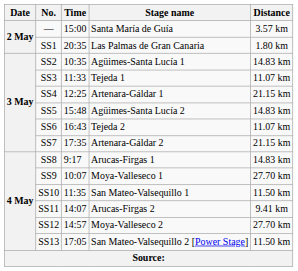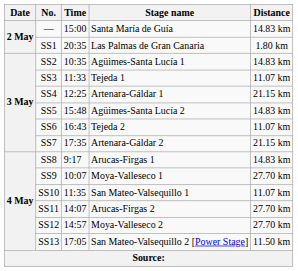 <table class="wikitable" style="font-size: 85%;">
 <tr>
 <th>Date</th>
 <th>No.</th>
 <th>Time</th>
 <th>Stage name</th>
 <th>Distance</th>
 </tr>
 <tr>
 <th rowspan="2">2 May</th>
 <td align="center">—</td>
 <td align="center">15:00</td>
 <td>Santa María de Guía</td>
-<td align="center">3.57 km</td>
+<td align="center">14.83 km</td>
 </tr>
 <tr>
 <td align="center">SS1</td>
 <td>20:35</td>
 <td>Las Palmas de Gran Canaria</td>
 <td align="center">1.80 km</td>
 </tr>
 <tr>
 <th rowspan="6">3 May</th>
 <td align="center">SS2</td>
 <td>10:35</td>
 <td>Agüimes-Santa Lucía 1</td>
 <td align="center">14.83 km</td>
 </tr>
 <tr>
 <td align="center">SS3</td>
 <td>11:33</td>
 <td>Tejeda 1</td>
 <td align="center">11.07 km</td>
 </tr>
 <tr>
 <td align="center">SS4</td>
 <td>12:25</td>
 <td>Artenara-Gáldar 1</td>
 <td align="center">21.15 km</td>
 </tr>
 <tr>
 <td align="center">SS5</td>
 <td>15:48</td>
 <td>Agüimes-Santa Lucía 2</td>
 <td align="center">14.83 km</td>
 </tr>
 <tr>
 <td align="center">SS6</td>
 <td>16:43</td>
 <td>Tejeda 2</td>
 <td align="center">11.07 km</td>
 </tr>
 <tr>
 <td align="center">SS7</td>
 <td>17:35</td>
 <td>Artenara-Gáldar 2</td>
 <td align="center">21.15 km</td>
 </tr>
 <tr>
 <th rowspan="6">4 May</th>
 <td align="center">SS8</td>
 <td>9:17</td>
 <td>Arucas-Firgas 1</td>
 <td align="center">14.83 km</td>
 </tr>
 <tr>
 <td align="center">SS9</td>
 <td>10:07</td>
 <td>Moya-Valleseco 1</td>
 <td align="center">27.70 km</td>
 </tr>
 <tr>
 <td align="center">SS10</td>
 <td>11:35</td>
 <td>San Mateo-Valsequillo 1</td>
-<td align="center">11.50 km</td>
+<td align="center">11.07 km</td>
 </tr>
 <tr>
 <td align="center">SS11</td>
 <td>14:07</td>
 <td>Arucas-Firgas 2</td>
-<td align="center">9.41 km</td>
+<td align="center">27.70 km</td>
 </tr>
 <tr>
 <td align="center">SS12</td>
 <td>14:57</td>
 <td>Moya-Valleseco 2</td>
 <td align="center">27.70 km</td>
 </tr>
 <tr>
 <td align="center">SS13</td>
 <td>17:05</td>
 <td>San Mateo-Valsequillo 2 [<a href='#'>Power Stage</a>]</td>
 <td align="center">11.50 km</td>
 </tr>
 <tr>
 <th colspan="5">Source:</th>
 </tr>
 </table>
